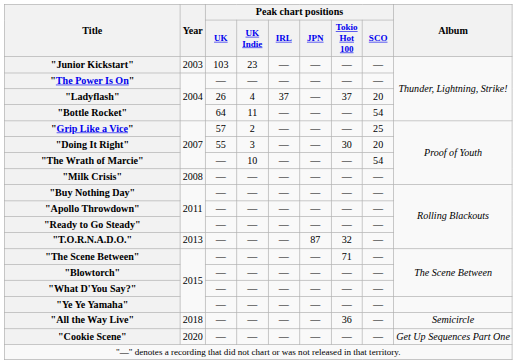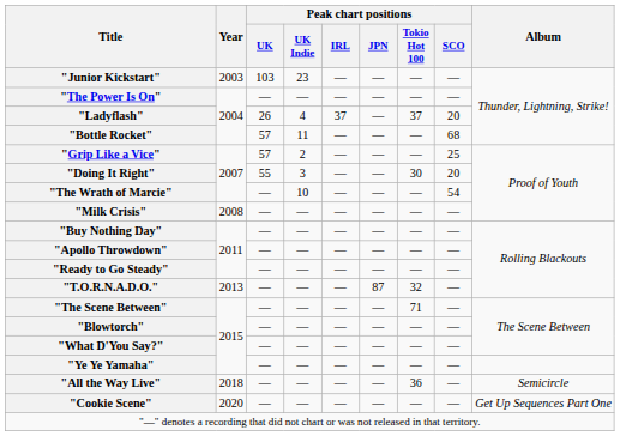 <table class="wikitable plainrowheaders" style="text-align:center;">
 <tr>
 <th scope="col" rowspan="2" style="width:17em;">Title</th>
 <th scope="col" rowspan="2">Year</th>
 <th scope="col" colspan="6">Peak chart positions</th>
 <th scope="col" rowspan="2">Album</th>
 </tr>
 <tr>
 <th scope="col" style="width:3em;font-size:90%;"><a href='#'>UK</a><br></th>
 <th scope="col" style="width:3em;font-size:90%;"><a href='#'>UK<br>Indie</a><br></th>
 <th scope="col" style="width:3em;font-size:90%;"><a href='#'>IRL</a><br></th>
 <th scope="col" style="width:3em;font-size:90%;"><a href='#'>JPN</a><br></th>
 <th scope="col" style="width:3em;font-size:90%;"><a href='#'>Tokio Hot 100</a><br></th>
 <th scope="col" style="width:3em;font-size:90%;"><a href='#'>SCO</a><br></th>
 </tr>
 <tr>
 <th scope="row">"Junior Kickstart"</th>
 <td>2003</td>
 <td>103</td>
 <td>23</td>
 <td>—</td>
 <td>—</td>
 <td>—</td>
 <td>—</td>
 <td rowspan="4"><em>Thunder, Lightning, Strike!</em></td>
 </tr>
 <tr>
 <th scope="row">"<a href='#'>The Power Is On</a>"</th>
 <td rowspan="3">2004</td>
 <td>—</td>
 <td>—</td>
 <td>—</td>
 <td>—</td>
 <td>—</td>
 <td>—</td>
 </tr>
 <tr>
 <th scope="row">"Ladyflash"</th>
 <td>26</td>
 <td>4</td>
 <td>37</td>
 <td>—</td>
 <td>37</td>
 <td>20</td>
 </tr>
 <tr>
 <th scope="row">"Bottle Rocket"</th>
-<td>64</td>
+<td>57</td>
 <td>11</td>
 <td>—</td>
 <td>—</td>
 <td>—</td>
-<td>54</td>
+<td>68</td>
 </tr>
 <tr>
 <th scope="row">"<a href='#'>Grip Like a Vice</a>"</th>
 <td rowspan="3">2007</td>
 <td>57</td>
 <td>2</td>
 <td>—</td>
 <td>—</td>
 <td>—</td>
 <td>25</td>
 <td rowspan="4"><em>Proof of Youth</em></td>
 </tr>
 <tr>
 <th scope="row">"Doing It Right"</th>
 <td>55</td>
 <td>3</td>
 <td>—</td>
 <td>—</td>
 <td>30</td>
 <td>20</td>
 </tr>
 <tr>
 <th scope="row">"The Wrath of Marcie"</th>
 <td>—</td>
 <td>10</td>
 <td>—</td>
 <td>—</td>
 <td>—</td>
 <td>54</td>
 </tr>
 <tr>
 <th scope="row">"Milk Crisis"</th>
 <td>2008</td>
 <td>—</td>
 <td>—</td>
 <td>—</td>
 <td>—</td>
 <td>—</td>
 <td>—</td>
 </tr>
 <tr>
 <th scope="row">"Buy Nothing Day"</th>
 <td rowspan="3">2011</td>
 <td>—</td>
 <td>—</td>
 <td>—</td>
 <td>—</td>
 <td>—</td>
 <td>—</td>
 <td rowspan="4"><em>Rolling Blackouts</em></td>
 </tr>
 <tr>
 <th scope="row">"Apollo Throwdown"</th>
 <td>—</td>
 <td>—</td>
 <td>—</td>
 <td>—</td>
 <td>—</td>
 <td>—</td>
 </tr>
 <tr>
 <th scope="row">"Ready to Go Steady"</th>
 <td>—</td>
 <td>—</td>
 <td>—</td>
 <td>—</td>
 <td>—</td>
 <td>—</td>
 </tr>
 <tr>
 <th scope="row">"T.O.R.N.A.D.O."</th>
 <td>2013</td>
 <td>—</td>
 <td>—</td>
 <td>—</td>
 <td>87</td>
 <td>32</td>
 <td>—</td>
 </tr>
 <tr>
 <th scope="row">"The Scene Between"</th>
 <td rowspan="4">2015</td>
 <td>—</td>
 <td>—</td>
 <td>—</td>
 <td>—</td>
 <td>71</td>
 <td>—</td>
 <td rowspan="3"><em>The Scene Between</em></td>
 </tr>
 <tr>
 <th scope="row">"Blowtorch"</th>
 <td>—</td>
 <td>—</td>
 <td>—</td>
 <td>—</td>
 <td>—</td>
 <td>—</td>
 </tr>
 <tr>
 <th scope="row">"What D'You Say?"</th>
 <td>—</td>
 <td>—</td>
 <td>—</td>
 <td>—</td>
 <td>—</td>
 <td>—</td>
 </tr>
 <tr>
 <th scope="row">"Ye Ye Yamaha"</th>
 <td>—</td>
 <td>—</td>
 <td>—</td>
 <td>—</td>
 <td>—</td>
 <td>—</td>
 <td></td>
 </tr>
 <tr>
 <th scope="row">"All the Way Live"</th>
 <td>2018</td>
 <td>—</td>
 <td>—</td>
 <td>—</td>
 <td>—</td>
 <td>36</td>
 <td>—</td>
 <td><em>Semicircle</em></td>
 </tr>
 <tr>
 <th scope="row">"Cookie Scene"</th>
 <td>2020</td>
 <td>—</td>
 <td>—</td>
 <td>—</td>
 <td>—</td>
 <td>—</td>
 <td>—</td>
 <td><em>Get Up Sequences Part One</em></td>
 </tr>
 <tr>
 <td colspan="10" style="font-size:90%">"—" denotes a recording that did not chart or was not released in that territory.</td>
 </tr>
 </table>
